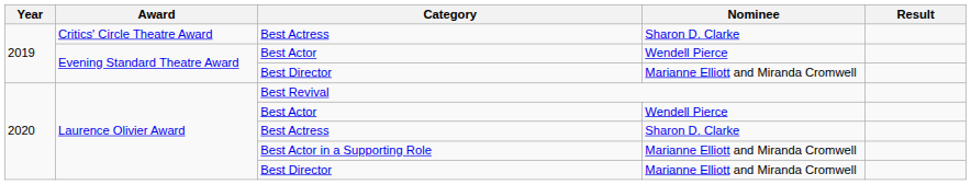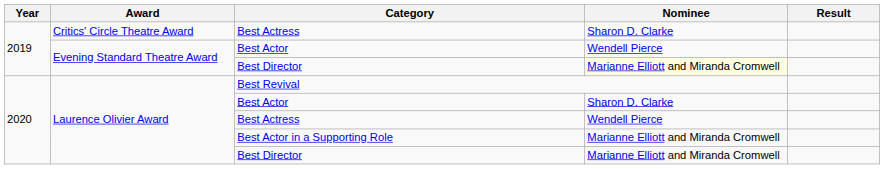 <table class="wikitable sortable" style="width: 99%;">
 <tr>
 <th scope="col" style="width:5%;">Year</th>
 <th scope="col" style="width:20%;">Award</th>
 <th scope="col" style="width:38%;">Category</th>
 <th scope="col" style="width:22%;">Nominee</th>
 <th scope="col" style="width:10%;">Result</th>
 </tr>
 <tr>
 <td rowspan="3">2019</td>
 <td><a href='#'>Critics' Circle Theatre Award</a></td>
 <td><a href='#'>Best Actress</a></td>
 <td><a href='#'>Sharon D. Clarke</a></td>
 <td></td>
 </tr>
 <tr>
 <td rowspan="2"><a href='#'>Evening Standard Theatre Award</a></td>
 <td><a href='#'>Best Actor</a></td>
 <td><a href='#'>Wendell Pierce</a></td>
 <td></td>
 </tr>
 <tr>
 <td><a href='#'>Best Director</a></td>
-<td><a href='#'>Marianne Elliott</a> and Miranda Cromwell</td>
+<td style="background: lightyellow;"><a href='#'>Marianne Elliott</a> and Miranda Cromwell</td>
 <td></td>
 </tr>
 <tr>
 <td rowspan="5">2020</td>
 <td rowspan="5"><a href='#'>Laurence Olivier Award</a></td>
 <td colspan="2"><a href='#'>Best Revival</a></td>
 <td></td>
 </tr>
 <tr>
 <td><a href='#'>Best Actor</a></td>
-<td><a href='#'>Wendell Pierce</a></td>
+<td><a href='#'>Sharon D. Clarke</a></td>
 <td></td>
 </tr>
 <tr>
 <td><a href='#'>Best Actress</a></td>
-<td><a href='#'>Sharon D. Clarke</a></td>
+<td><a href='#'>Wendell Pierce</a></td>
 <td></td>
 </tr>
 <tr>
 <td><a href='#'>Best Actor in a Supporting Role</a></td>
 <td><a href='#'>Marianne Elliott</a> and Miranda Cromwell</td>
 <td></td>
 </tr>
 <tr>
 <td><a href='#'>Best Director</a></td>
 <td><a href='#'>Marianne Elliott</a> and Miranda Cromwell</td>
 <td></td>
 </tr>
 </table>
